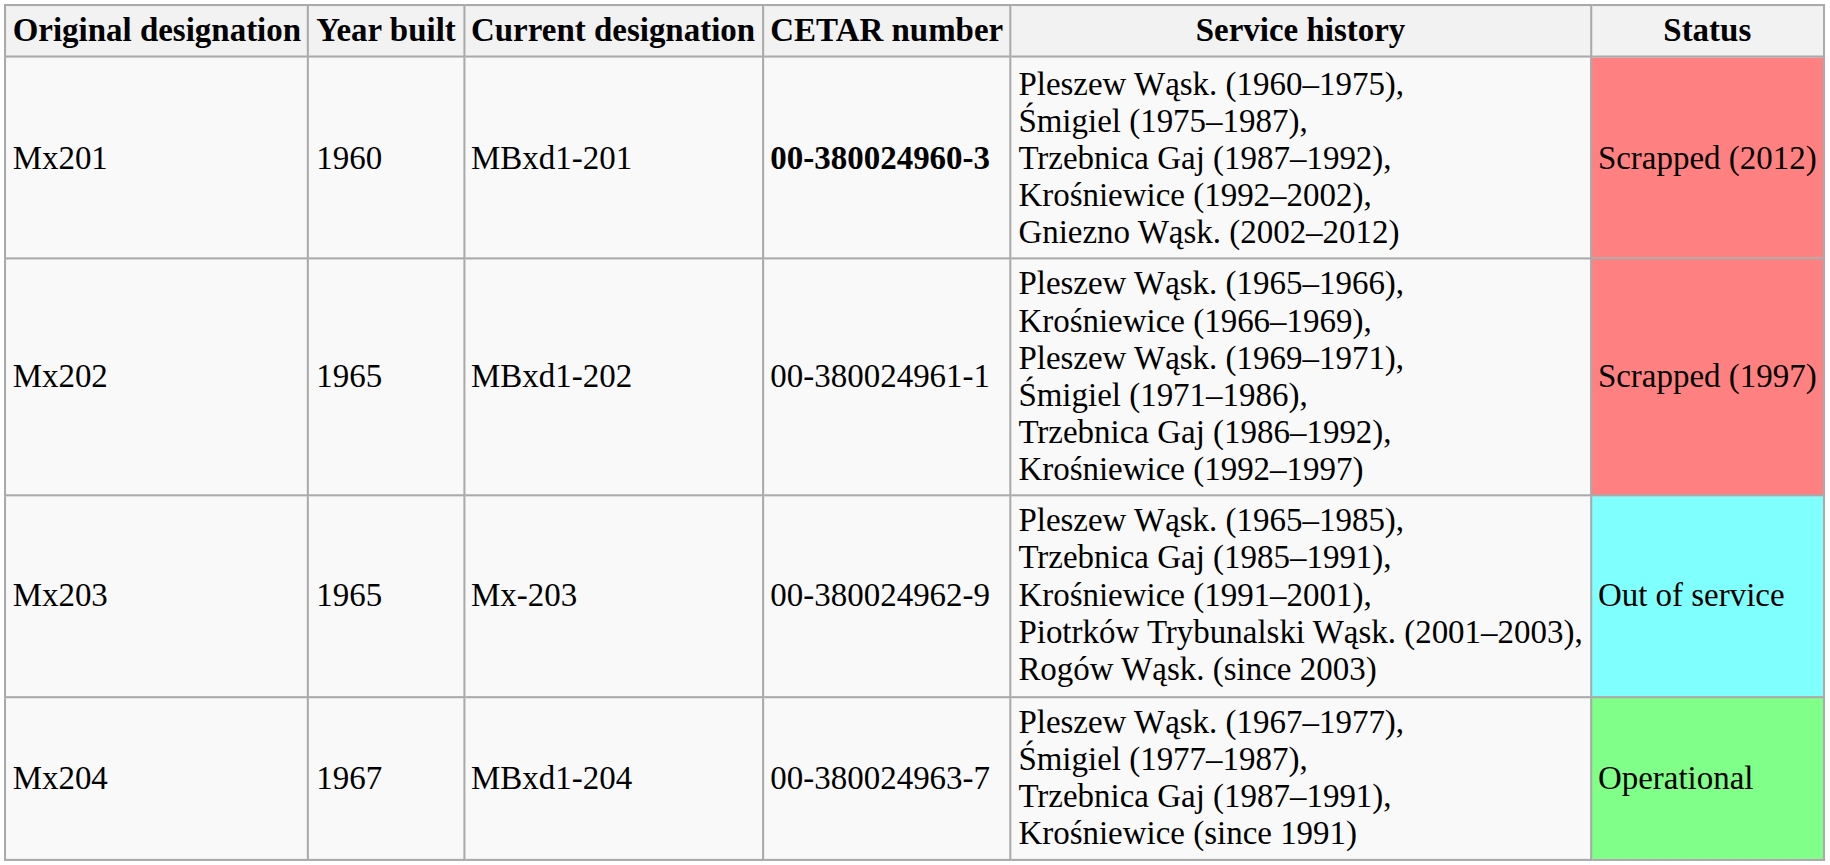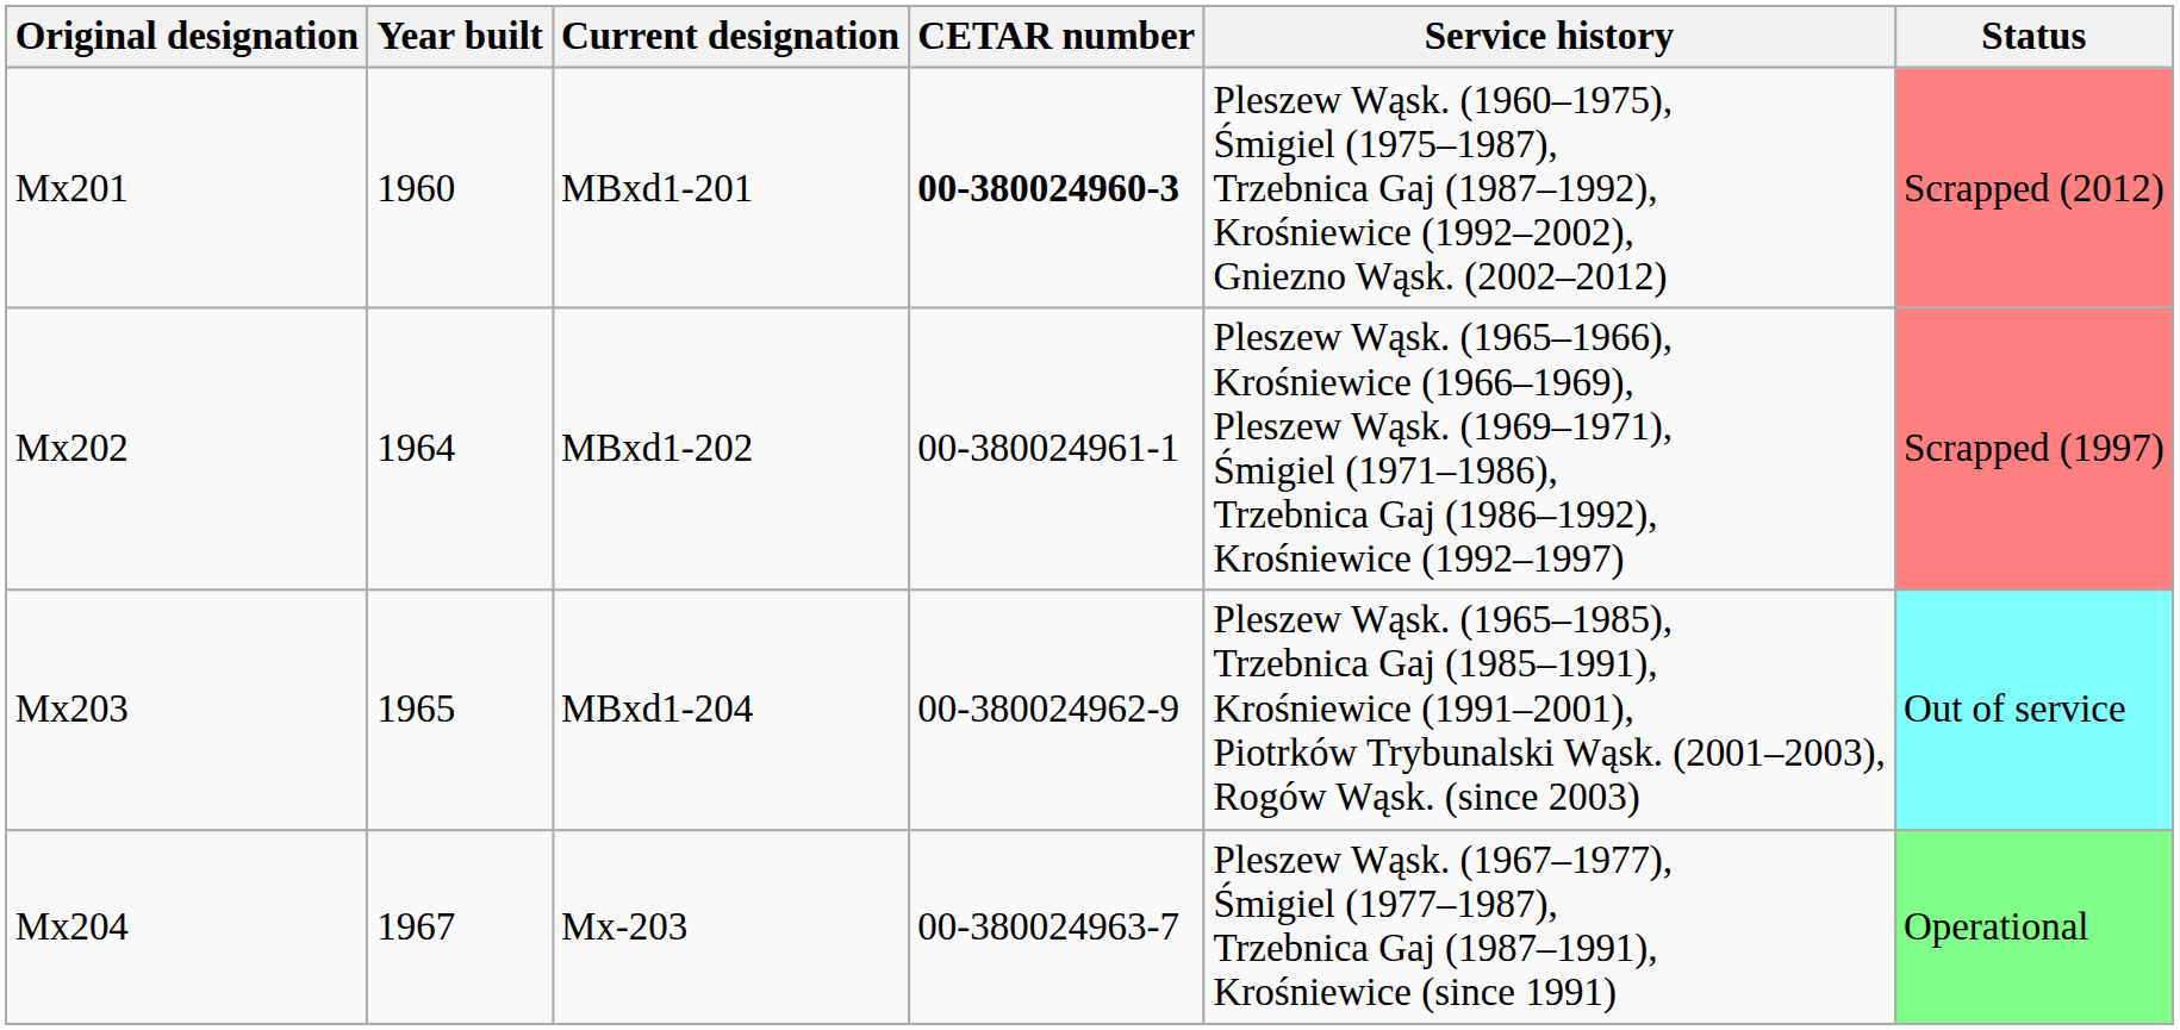 <table class="wikitable">
 <tr>
 <th>Original designation</th>
 <th>Year built</th>
 <th>Current designation</th>
 <th>CETAR number</th>
 <th>Service history</th>
 <th>Status</th>
 </tr>
 <tr>
 <td>Mx201</td>
 <td>1960</td>
 <td>MBxd1-201</td>
 <td><strong>00-380024960-3</strong></td>
 <td>Pleszew Wąsk. (1960–1975),<br>Śmigiel (1975–1987),<br>Trzebnica Gaj (1987–1992),<br>Krośniewice (1992–2002),<br>Gniezno Wąsk. (2002–2012)</td>
 <td style="background-color:#FF8080;">Scrapped (2012)</td>
 </tr>
 <tr>
 <td>Mx202</td>
-<td>1965</td>
+<td>1964</td>
 <td>MBxd1-202</td>
 <td>00-380024961-1</td>
 <td>Pleszew Wąsk. (1965–1966),<br>Krośniewice (1966–1969),<br>Pleszew Wąsk. (1969–1971),<br>Śmigiel (1971–1986),<br>Trzebnica Gaj (1986–1992),<br>Krośniewice (1992–1997)</td>
 <td style="background-color:#FF8080;">Scrapped (1997)</td>
 </tr>
 <tr>
 <td>Mx203</td>
 <td>1965</td>
-<td>Mx-203</td>
+<td>MBxd1-204</td>
 <td>00-380024962-9</td>
 <td>Pleszew Wąsk. (1965–1985),<br>Trzebnica Gaj (1985–1991),<br>Krośniewice (1991–2001),<br>Piotrków Trybunalski Wąsk. (2001–2003),<br>Rogów Wąsk. (since 2003)</td>
 <td style="background-color:#80FFFF;">Out of service</td>
 </tr>
 <tr>
 <td>Mx204</td>
 <td>1967</td>
-<td>MBxd1-204</td>
+<td>Mx-203</td>
 <td>00-380024963-7</td>
 <td>Pleszew Wąsk. (1967–1977),<br>Śmigiel (1977–1987),<br>Trzebnica Gaj (1987–1991),<br>Krośniewice (since 1991)</td>
 <td style="background-color:#80FF89;">Operational</td>
 </tr>
 </table>
